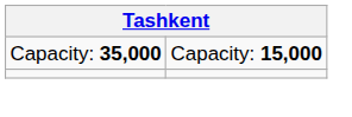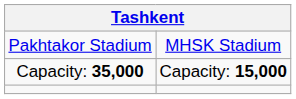 <table class="wikitable" style="text-align:center">
 <tr>
 <th colspan=2><a href='#'>Tashkent</a></th>
+</tr>
+<tr>
+<td><a href='#'>Pakhtakor Stadium</a></td>
+<td><a href='#'>MHSK Stadium</a></td>
 </tr>
 <tr>
 <td>Capacity: <strong>35,000</strong></td>
 <td>Capacity: <strong>15,000</strong></td>
 </tr>
 <tr>
 <td></td>
 <td></td>
 </tr>
 </table>
